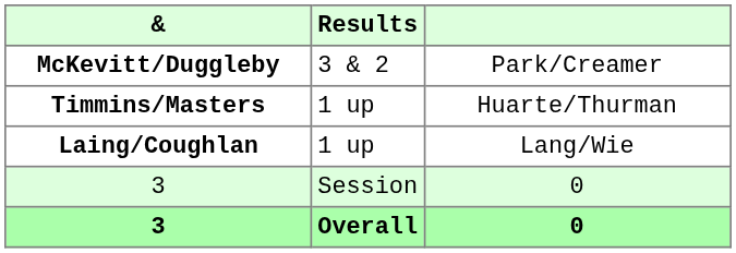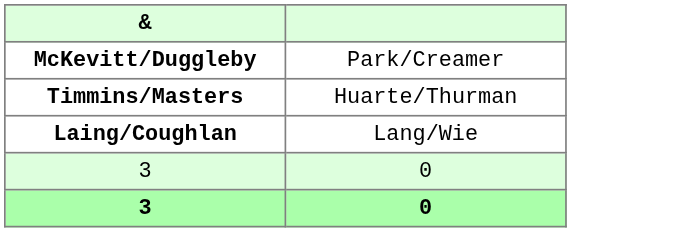 <table border="1" cellpadding="3" style="border-collapse:collapse; text-align:center;">
 <tr style="background:#ddffdd;">
 <th width=160> & </th>
-<th>Results</th>
 <th width=160></th>
 </tr>
 <tr>
 <td><strong>McKevitt/Duggleby</strong></td>
-<td align=left> 3 & 2</td>
 <td>Park/Creamer</td>
 </tr>
 <tr>
 <td><strong>Timmins/Masters</strong></td>
-<td align=left> 1 up</td>
 <td>Huarte/Thurman</td>
 </tr>
 <tr>
 <td><strong>Laing/Coughlan</strong></td>
-<td align=left> 1 up</td>
 <td>Lang/Wie</td>
 </tr>
 <tr style="background:#ddffdd;">
 <td>3</td>
-<td>Session</td>
 <td>0</td>
 </tr>
 <tr style="background:#aaffaa;">
 <th>3</th>
-<th>Overall</th>
 <th>0</th>
 </tr>
 </table>
